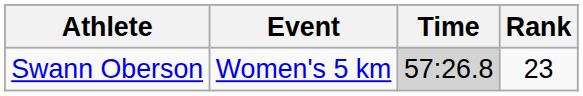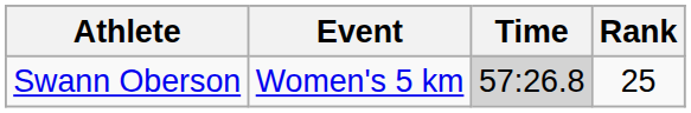 <table class="wikitable" style="font-size:90%;">
 <tr>
 <th>Athlete</th>
 <th>Event</th>
 <th>Time</th>
 <th>Rank</th>
 </tr>
 <tr align=center>
 <td align=left><a href='#'>Swann Oberson</a></td>
 <td align=left><a href='#'>Women's 5 km</a></td>
 <td style="background: lightgrey;">57:26.8</td>
-<td>23</td>
+<td>25</td>
 </tr>
 </table>
